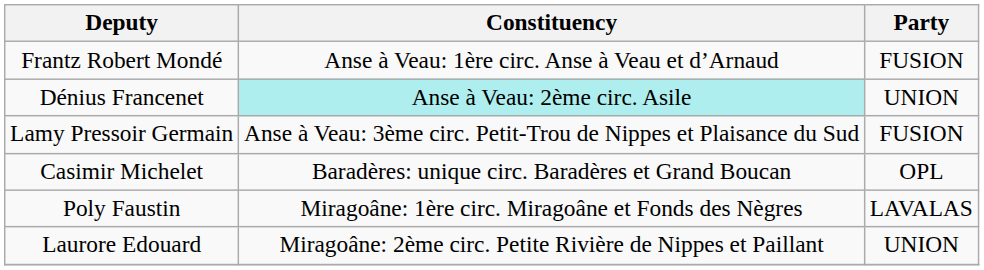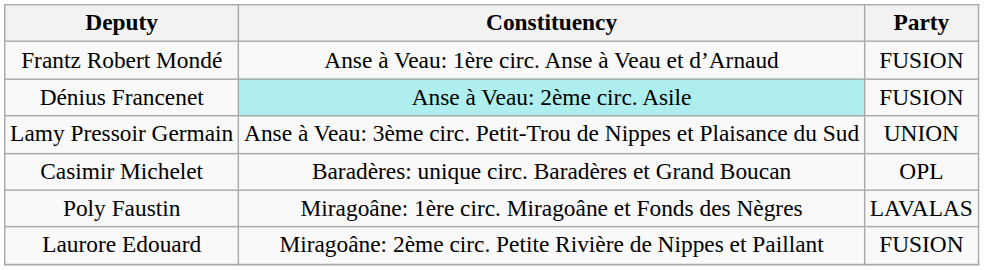 <table class="wikitable" style="text-align:center;">
 <tr>
 <th>Deputy</th>
 <th>Constituency</th>
 <th>Party</th>
 </tr>
 <tr>
 <td>Frantz Robert Mondé</td>
 <td>Anse à Veau: 1ère circ. Anse à Veau et d’Arnaud</td>
 <td>FUSION</td>
 </tr>
 <tr>
 <td>Dénius Francenet</td>
 <td style="background: paleturquoise;">Anse à Veau: 2ème circ. Asile</td>
-<td>UNION</td>
+<td>FUSION</td>
 </tr>
 <tr>
 <td>Lamy Pressoir Germain</td>
 <td>Anse à Veau: 3ème circ. Petit-Trou de Nippes et Plaisance du Sud</td>
-<td>FUSION</td>
+<td>UNION</td>
 </tr>
 <tr>
 <td>Casimir Michelet</td>
 <td>Baradères: unique circ. Baradères et Grand Boucan</td>
 <td>OPL</td>
 </tr>
 <tr>
 <td>Poly Faustin</td>
 <td>Miragoâne: 1ère circ. Miragoâne et Fonds des Nègres</td>
 <td>LAVALAS</td>
 </tr>
 <tr>
 <td>Laurore Edouard</td>
 <td>Miragoâne: 2ème circ. Petite Rivière de Nippes et Paillant</td>
-<td>UNION</td>
+<td>FUSION</td>
 </tr>
 <tr>
 </tr>
 </table>
